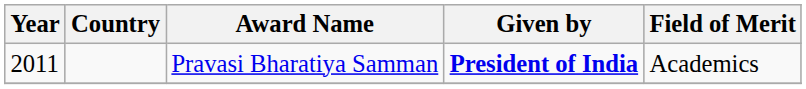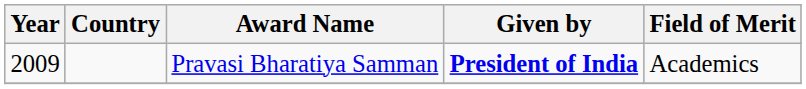 <table class="wikitable">
 <tr>
 <th>Year</th>
 <th>Country</th>
 <th>Award Name</th>
 <th>Given by</th>
 <th>Field of Merit</th>
 </tr>
 <tr>
-<td>2011</td>
+<td>2009</td>
 <td></td>
 <td><a href='#'>Pravasi Bharatiya Samman</a></td>
 <td><strong><a href='#'>President of India</a></strong></td>
 <td>Academics</td>
 </tr>
 <tr>
 </tr>
 </table>
